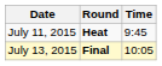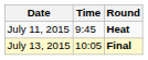 <table class="wikitable">
 <tr>
 <th>Date</th>
+<th>Time</th>
 <th>Round</th>
-<th>Time</th>
 </tr>
 <tr>
 <td>July 11, 2015</td>
+<td>9:45</td>
 <td><strong>Heat</strong></td>
-<td>9:45</td>
 </tr>
 <tr style=background:lemonchiffon>
 <td>July 13, 2015</td>
+<td>10:05</td>
 <td><strong>Final</strong></td>
-<td>10:05</td>
 </tr>
 </table>
